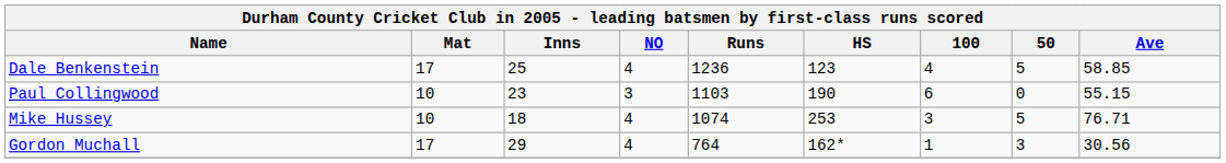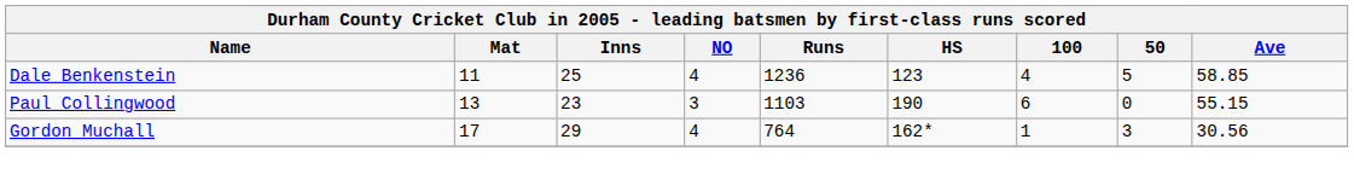 <table class="wikitable" width="80%">
 <tr bgcolor="#efefef">
 <th colspan=9>Durham County Cricket Club in 2005 - leading batsmen by first-class runs scored</th>
 </tr>
 <tr bgcolor="#efefef">
 <th>Name</th>
 <th>Mat</th>
 <th>Inns</th>
 <th><a href='#'>NO</a></th>
 <th>Runs</th>
 <th>HS</th>
 <th>100</th>
 <th>50</th>
 <th><a href='#'>Ave</a></th>
 </tr>
 <tr>
 <td><a href='#'>Dale Benkenstein</a></td>
-<td>17</td>
+<td>11</td>
 <td>25</td>
 <td>4</td>
 <td>1236</td>
 <td>123</td>
 <td>4</td>
 <td>5</td>
 <td>58.85</td>
 </tr>
 <tr>
 <td><a href='#'>Paul Collingwood</a></td>
-<td>10</td>
+<td>13</td>
 <td>23</td>
 <td>3</td>
 <td>1103</td>
 <td>190</td>
 <td>6</td>
 <td>0</td>
 <td>55.15</td>
-</tr>
-<tr>
-<td><a href='#'>Mike Hussey</a></td>
-<td>10</td>
-<td>18</td>
-<td>4</td>
-<td>1074</td>
-<td>253</td>
-<td>3</td>
-<td>5</td>
-<td>76.71</td>
 </tr>
 <tr>
 <td><a href='#'>Gordon Muchall</a></td>
 <td>17</td>
 <td>29</td>
 <td>4</td>
 <td>764</td>
 <td>162*</td>
 <td>1</td>
 <td>3</td>
 <td>30.56</td>
 </tr>
 <tr>
 </tr>
 </table>
